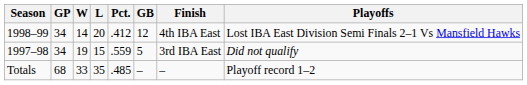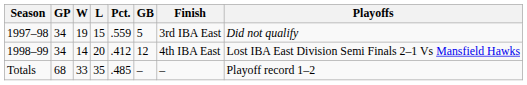 <table class="wikitable">
 <tr>
 <th>Season</th>
 <th>GP</th>
 <th>W</th>
 <th>L</th>
 <th>Pct.</th>
 <th>GB</th>
 <th>Finish</th>
 <th>Playoffs</th>
 </tr>
 <tr>
+<td>1997–98</td>
+<td>34</td>
+<td>19</td>
+<td>15</td>
+<td>.559</td>
+<td>5</td>
+<td>3rd IBA East</td>
+<td><em>Did not qualify</em></td>
+</tr>
+<tr>
 <td>1998–99</td>
 <td>34</td>
 <td>14</td>
 <td>20</td>
 <td>.412</td>
 <td>12</td>
 <td>4th IBA East</td>
 <td>Lost IBA East Division Semi Finals 2–1 Vs <a href='#'>Mansfield Hawks</a></td>
-</tr>
-<tr>
-<td>1997–98</td>
-<td>34</td>
-<td>19</td>
-<td>15</td>
-<td>.559</td>
-<td>5</td>
-<td>3rd IBA East</td>
-<td><em>Did not qualify</em></td>
 </tr>
 <tr>
 <td>Totals</td>
 <td>68</td>
 <td>33</td>
 <td>35</td>
 <td>.485</td>
 <td>–</td>
 <td>–</td>
 <td>Playoff record 1–2</td>
 </tr>
 </table>
